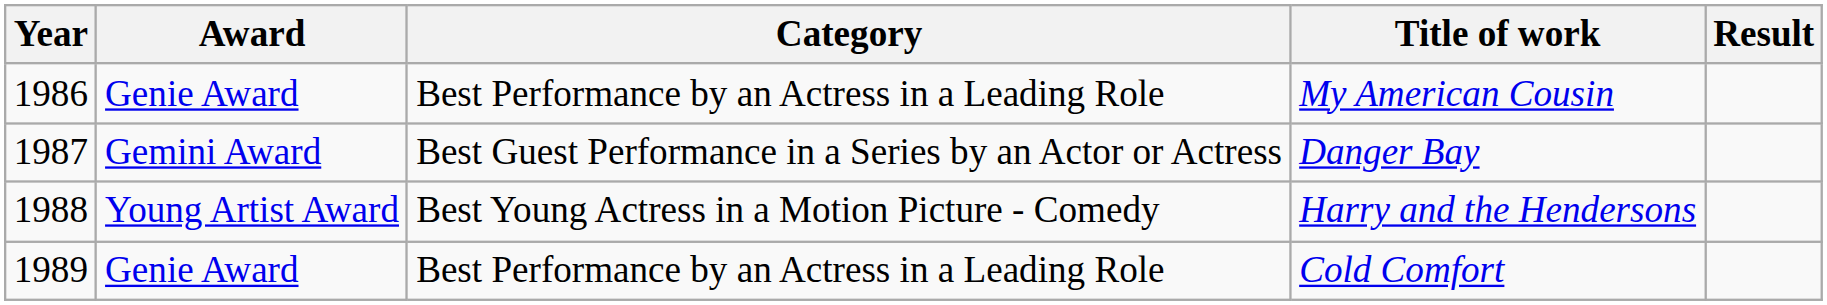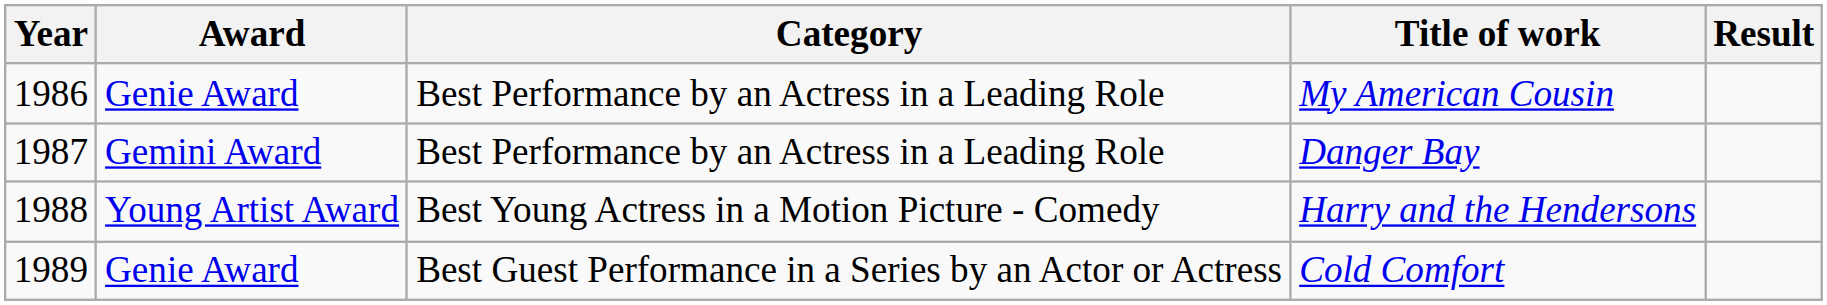 <table class="wikitable sortable">
 <tr>
 <th>Year</th>
 <th>Award</th>
 <th>Category</th>
 <th>Title of work</th>
 <th>Result</th>
 </tr>
 <tr>
 <td>1986</td>
 <td><a href='#'>Genie Award</a></td>
 <td>Best Performance by an Actress in a Leading Role</td>
 <td><em><a href='#'>My American Cousin</a></em></td>
 <td></td>
 </tr>
 <tr>
 <td>1987</td>
 <td><a href='#'>Gemini Award</a></td>
-<td>Best Guest Performance in a Series by an Actor or Actress</td>
+<td>Best Performance by an Actress in a Leading Role</td>
 <td><em><a href='#'>Danger Bay</a></em></td>
 <td></td>
 </tr>
 <tr>
 <td>1988</td>
 <td><a href='#'>Young Artist Award</a></td>
 <td>Best Young Actress in a Motion Picture - Comedy</td>
 <td><em><a href='#'>Harry and the Hendersons</a></em></td>
 <td></td>
 </tr>
 <tr>
 <td>1989</td>
 <td><a href='#'>Genie Award</a></td>
-<td>Best Performance by an Actress in a Leading Role</td>
+<td>Best Guest Performance in a Series by an Actor or Actress</td>
 <td><em><a href='#'>Cold Comfort</a></em></td>
 <td></td>
 </tr>
 </table>
